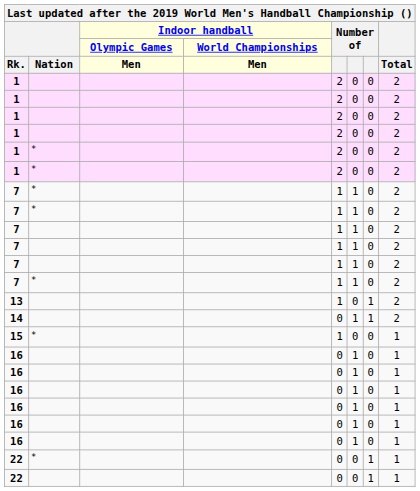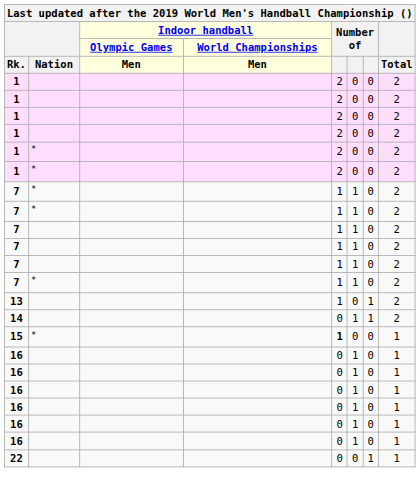 <table class="wikitable" style="margin-top: 0em; text-align: center; font-size: 100%;">
 <tr>
 <th colspan="8">Last updated after the 2019 World Men's Handball Championship ()</th>
 </tr>
 <tr>
 <th rowspan="2" colspan="2"></th>
 <th colspan="2" style="background: #ffd;"><a href='#'>Indoor handball</a></th>
 <th rowspan="2" colspan="3">Number of</th>
 <th rowspan="2"></th>
 </tr>
 <tr>
 <th style="background: #ffd;"><a href='#'>Olympic Games</a></th>
 <th style="background: #ffd;"><a href='#'>World Championships</a></th>
 </tr>
 <tr>
 <th style="width: 1em;">Rk.</th>
 <th>Nation</th>
 <th style="background: #ffd;">Men</th>
 <th style="background: #ffd;">Men</th>
 <th style="width: 1em;"></th>
 <th style="width: 1em;"></th>
 <th style="width: 1em;"></th>
 <th style="width: 1em;">Total</th>
 </tr>
 <tr style="background: #fdf;">
 <td><strong>1</strong></td>
 <td style="text-align: left;"></td>
 <td></td>
 <td></td>
 <td>2</td>
 <td>0</td>
 <td>0</td>
 <td>2</td>
 </tr>
 <tr style="background: #fdf;">
 <td><strong>1</strong></td>
 <td style="text-align: left;"></td>
 <td></td>
 <td></td>
 <td>2</td>
 <td>0</td>
 <td>0</td>
 <td>2</td>
 </tr>
 <tr style="background: #fdf;">
 <td><strong>1</strong></td>
 <td style="text-align: left;"></td>
 <td></td>
 <td></td>
 <td>2</td>
 <td>0</td>
 <td>0</td>
 <td>2</td>
 </tr>
 <tr style="background: #fdf;">
 <td><strong>1</strong></td>
 <td style="text-align: left;"></td>
 <td></td>
 <td></td>
 <td>2</td>
 <td>0</td>
 <td>0</td>
 <td>2</td>
 </tr>
 <tr style="background: #fdf;">
 <td><strong>1</strong></td>
 <td style="text-align: left;"><em></em><sup>*</sup></td>
 <td></td>
 <td></td>
 <td>2</td>
 <td>0</td>
 <td>0</td>
 <td>2</td>
 </tr>
 <tr style="background: #fdf;">
 <td><strong>1</strong></td>
 <td style="text-align: left;"><em></em><sup>*</sup></td>
 <td></td>
 <td></td>
 <td>2</td>
 <td>0</td>
 <td>0</td>
 <td>2</td>
 </tr>
 <tr>
 <td><strong>7</strong></td>
 <td style="text-align: left;"><em></em><sup>*</sup></td>
 <td></td>
 <td></td>
 <td>1</td>
 <td>1</td>
 <td>0</td>
 <td>2</td>
 </tr>
 <tr>
 <td><strong>7</strong></td>
 <td style="text-align: left;"><em></em><sup>*</sup></td>
 <td></td>
 <td></td>
 <td>1</td>
 <td>1</td>
 <td>0</td>
 <td>2</td>
 </tr>
 <tr>
 <td><strong>7</strong></td>
 <td style="text-align: left;"></td>
 <td></td>
 <td></td>
 <td>1</td>
 <td>1</td>
 <td>0</td>
 <td>2</td>
 </tr>
 <tr>
 <td><strong>7</strong></td>
 <td style="text-align: left;"></td>
 <td></td>
 <td></td>
 <td>1</td>
 <td>1</td>
 <td>0</td>
 <td>2</td>
 </tr>
 <tr>
 <td><strong>7</strong></td>
 <td style="text-align: left;"></td>
 <td></td>
 <td></td>
 <td>1</td>
 <td>1</td>
 <td>0</td>
 <td>2</td>
 </tr>
 <tr>
 <td><strong>7</strong></td>
 <td style="text-align: left;"><em></em><sup>*</sup></td>
 <td></td>
 <td></td>
 <td>1</td>
 <td>1</td>
 <td>0</td>
 <td>2</td>
 </tr>
 <tr>
 <td><strong>13</strong></td>
 <td style="text-align: left;"></td>
 <td></td>
 <td></td>
 <td>1</td>
 <td>0</td>
 <td>1</td>
 <td>2</td>
 </tr>
 <tr>
 <td><strong>14</strong></td>
 <td style="text-align: left;"></td>
 <td></td>
 <td></td>
 <td>0</td>
 <td>1</td>
 <td>1</td>
 <td>2</td>
 </tr>
 <tr>
 <td><strong>15</strong></td>
 <td style="text-align: left;"><em></em><sup>*</sup></td>
 <td></td>
 <td></td>
-<td>1</td>
+<td><strong>1</strong></td>
 <td>0</td>
 <td>0</td>
 <td>1</td>
 </tr>
 <tr>
 <td><strong>16</strong></td>
 <td style="text-align: left;"></td>
 <td></td>
 <td></td>
 <td>0</td>
 <td>1</td>
 <td>0</td>
 <td>1</td>
 </tr>
 <tr>
 <td><strong>16</strong></td>
 <td style="text-align: left;"></td>
 <td></td>
 <td></td>
 <td>0</td>
 <td>1</td>
 <td>0</td>
 <td>1</td>
 </tr>
 <tr>
 <td><strong>16</strong></td>
 <td style="text-align: left;"></td>
 <td></td>
 <td></td>
 <td>0</td>
 <td>1</td>
 <td>0</td>
 <td>1</td>
 </tr>
 <tr>
 <td><strong>16</strong></td>
 <td style="text-align: left;"></td>
 <td></td>
 <td></td>
 <td>0</td>
 <td>1</td>
 <td>0</td>
 <td>1</td>
 </tr>
 <tr>
 <td><strong>16</strong></td>
 <td style="text-align: left;"></td>
 <td></td>
 <td></td>
 <td>0</td>
 <td>1</td>
 <td>0</td>
 <td>1</td>
 </tr>
 <tr>
 <td><strong>16</strong></td>
 <td style="text-align: left;"></td>
 <td></td>
 <td></td>
 <td>0</td>
 <td>1</td>
 <td>0</td>
 <td>1</td>
 </tr>
 <tr>
 <td><strong>22</strong></td>
-<td style="text-align: left;"><em></em><sup>*</sup></td>
-<td></td>
-<td></td>
-<td>0</td>
-<td>0</td>
-<td>1</td>
-<td>1</td>
-</tr>
-<tr>
-<td><strong>22</strong></td>
 <td style="text-align: left;"></td>
 <td></td>
 <td></td>
 <td>0</td>
 <td>0</td>
 <td>1</td>
 <td>1</td>
 </tr>
 </table>
